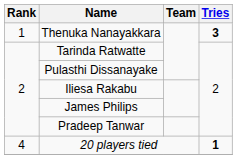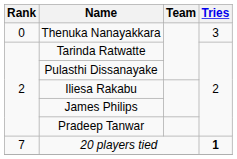 <table class="wikitable" style="text-align:center">
 <tr>
 <th>Rank</th>
 <th>Name</th>
 <th>Team</th>
 <th><a href='#'>Tries</a></th>
 </tr>
 <tr>
-<td>1</td>
+<td>0</td>
 <td>Thenuka Nanayakkara</td>
 <td rowspan="3"></td>
-<td><strong>3</strong></td>
+<td>3</td>
 </tr>
 <tr>
 <td rowspan="5">2</td>
 <td>Tarinda Ratwatte</td>
 <td rowspan="5">2</td>
 </tr>
 <tr>
 <td>Pulasthi Dissanayake</td>
 </tr>
 <tr>
 <td>Iliesa Rakabu</td>
 <td rowspan="2"></td>
 </tr>
 <tr>
 <td>James Philips</td>
 </tr>
 <tr>
 <td>Pradeep Tanwar</td>
 <td></td>
 </tr>
 <tr>
-<td>4</td>
+<td>7</td>
 <td colspan="2"><em>20 players tied</em></td>
 <td><strong>1</strong></td>
 </tr>
 <tr>
 </tr>
 </table>
